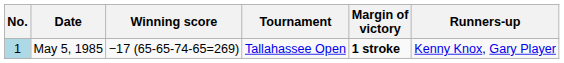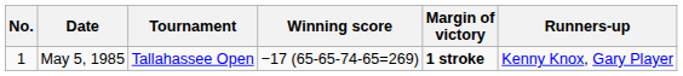 <table class="wikitable" style="font-size:95%;">
 <tr>
 <th>No.</th>
 <th>Date</th>
+<th>Tournament</th>
 <th>Winning score</th>
-<th>Tournament</th>
 <th>Margin of<br>victory</th>
 <th>Runners-up</th>
 </tr>
 <tr>
-<td align=center style="background: lightblue;">1</td>
+<td align=center>1</td>
 <td align=right>May 5, 1985</td>
+<td><a href='#'>Tallahassee Open</a></td>
 <td>−17 (65-65-74-65=269)</td>
-<td><a href='#'>Tallahassee Open</a></td>
 <td><strong>1 stroke</strong></td>
 <td> <a href='#'>Kenny Knox</a>,  <a href='#'>Gary Player</a></td>
 </tr>
 </table>
